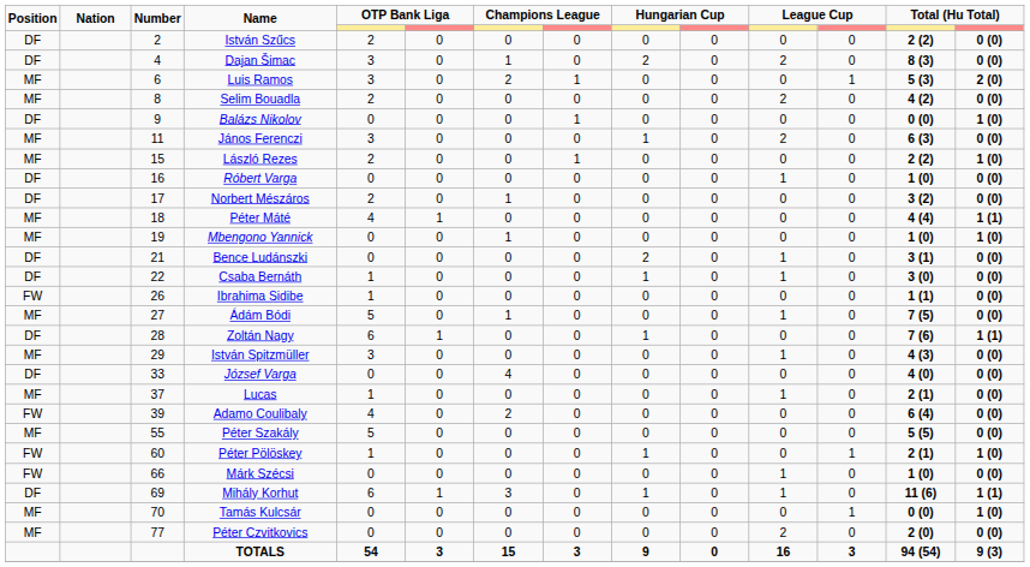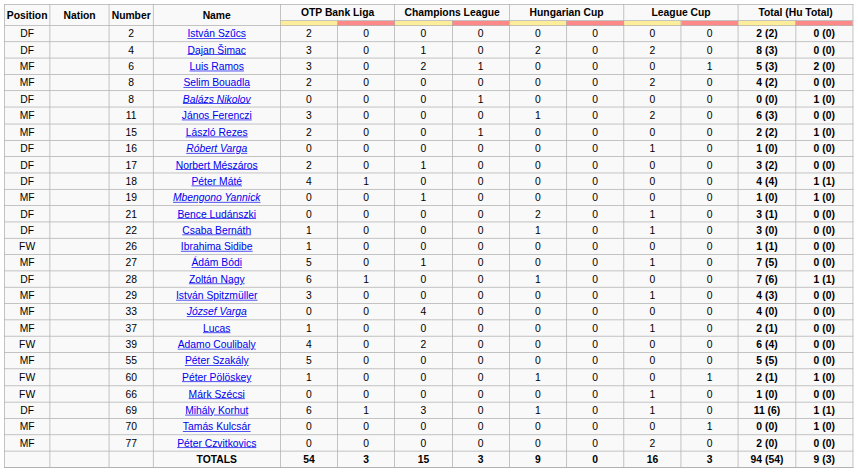 <table class="wikitable" style="font-size: 95%; text-align: center;">
 <tr>
 <td rowspan="2" width="5%" align="center"><strong>Position</strong></td>
 <td rowspan="2" width="7%" align="center"><strong>Nation</strong></td>
 <td rowspan="2" width="5%" align="center"><strong>Number</strong></td>
 <td rowspan="2" width="15%" align="center"><strong>Name</strong></td>
 <td colspan="2" align="center"><strong>OTP Bank Liga</strong></td>
 <td colspan="2" align="center"><strong>Champions League</strong></td>
 <td colspan="2" align="center"><strong>Hungarian Cup</strong></td>
 <td colspan="2" align="center"><strong>League Cup</strong></td>
 <td colspan="2" align="center"><strong>Total (Hu Total)</strong></td>
 </tr>
 <tr>
 <th width=60 style="background: #FFEE99"></th>
 <th width=60 style="background: #FF8888"></th>
 <th width=60 style="background: #FFEE99"></th>
 <th width=60 style="background: #FF8888"></th>
 <th width=60 style="background: #FFEE99"></th>
 <th width=60 style="background: #FF8888"></th>
 <th width=60 style="background: #FFEE99"></th>
 <th width=60 style="background: #FF8888"></th>
 <th width=60 style="background: #FFEE99"></th>
 <th width=60 style="background: #FF8888"></th>
 </tr>
 <tr>
 <td>DF</td>
 <td></td>
 <td>2</td>
 <td><a href='#'>István Szűcs</a></td>
 <td>2</td>
 <td>0</td>
 <td>0</td>
 <td>0</td>
 <td>0</td>
 <td>0</td>
 <td>0</td>
 <td>0</td>
 <td><strong>2 (2)</strong></td>
 <td><strong>0 (0)</strong></td>
 </tr>
 <tr>
 <td>DF</td>
 <td></td>
 <td>4</td>
 <td><a href='#'>Dajan Šimac</a></td>
 <td>3</td>
 <td>0</td>
 <td>1</td>
 <td>0</td>
 <td>2</td>
 <td>0</td>
 <td>2</td>
 <td>0</td>
 <td><strong>8 (3)</strong></td>
 <td><strong>0 (0)</strong></td>
 </tr>
 <tr>
 <td>MF</td>
 <td></td>
 <td>6</td>
 <td><a href='#'>Luis Ramos</a></td>
 <td>3</td>
 <td>0</td>
 <td>2</td>
 <td>1</td>
 <td>0</td>
 <td>0</td>
 <td>0</td>
 <td>1</td>
 <td><strong>5 (3)</strong></td>
 <td><strong>2 (0)</strong></td>
 </tr>
 <tr>
 <td>MF</td>
 <td></td>
 <td>8</td>
 <td><a href='#'>Selim Bouadla</a></td>
 <td>2</td>
 <td>0</td>
 <td>0</td>
 <td>0</td>
 <td>0</td>
 <td>0</td>
 <td>2</td>
 <td>0</td>
 <td><strong>4 (2)</strong></td>
 <td><strong>0 (0)</strong></td>
 </tr>
 <tr>
 <td>DF</td>
 <td></td>
-<td>9</td>
+<td>8</td>
 <td><em><a href='#'>Balázs Nikolov</a></em></td>
 <td>0</td>
 <td>0</td>
 <td>0</td>
 <td>1</td>
 <td>0</td>
 <td>0</td>
 <td>0</td>
 <td>0</td>
 <td><strong>0 (0)</strong></td>
 <td><strong>1 (0)</strong></td>
 </tr>
 <tr>
 <td>MF</td>
 <td></td>
 <td>11</td>
 <td><a href='#'>János Ferenczi</a></td>
 <td>3</td>
 <td>0</td>
 <td>0</td>
 <td>0</td>
 <td>1</td>
 <td>0</td>
 <td>2</td>
 <td>0</td>
 <td><strong>6 (3)</strong></td>
 <td><strong>0 (0)</strong></td>
 </tr>
 <tr>
 <td>MF</td>
 <td></td>
 <td>15</td>
 <td><a href='#'>László Rezes</a></td>
 <td>2</td>
 <td>0</td>
 <td>0</td>
 <td>1</td>
 <td>0</td>
 <td>0</td>
 <td>0</td>
 <td>0</td>
 <td><strong>2 (2)</strong></td>
 <td><strong>1 (0)</strong></td>
 </tr>
 <tr>
 <td>DF</td>
 <td></td>
 <td>16</td>
 <td><em><a href='#'>Róbert Varga</a></em></td>
 <td>0</td>
 <td>0</td>
 <td>0</td>
 <td>0</td>
 <td>0</td>
 <td>0</td>
 <td>1</td>
 <td>0</td>
 <td><strong>1 (0)</strong></td>
 <td><strong>0 (0)</strong></td>
 </tr>
 <tr>
 <td>DF</td>
 <td></td>
 <td>17</td>
 <td><a href='#'>Norbert Mészáros</a></td>
 <td>2</td>
 <td>0</td>
 <td>1</td>
 <td>0</td>
 <td>0</td>
 <td>0</td>
 <td>0</td>
 <td>0</td>
 <td><strong>3 (2)</strong></td>
 <td><strong>0 (0)</strong></td>
 </tr>
 <tr>
-<td>MF</td>
+<td>DF</td>
 <td></td>
 <td>18</td>
 <td><a href='#'>Péter Máté</a></td>
 <td>4</td>
 <td>1</td>
 <td>0</td>
 <td>0</td>
 <td>0</td>
 <td>0</td>
 <td>0</td>
 <td>0</td>
 <td><strong>4 (4)</strong></td>
 <td><strong>1 (1)</strong></td>
 </tr>
 <tr>
 <td>MF</td>
 <td></td>
 <td>19</td>
 <td><em><a href='#'>Mbengono Yannick</a></em></td>
 <td>0</td>
 <td>0</td>
 <td>1</td>
 <td>0</td>
 <td>0</td>
 <td>0</td>
 <td>0</td>
 <td>0</td>
 <td><strong>1 (0)</strong></td>
 <td><strong>1 (0)</strong></td>
 </tr>
 <tr>
 <td>DF</td>
 <td></td>
 <td>21</td>
 <td><a href='#'>Bence Ludánszki</a></td>
 <td>0</td>
 <td>0</td>
 <td>0</td>
 <td>0</td>
 <td>2</td>
 <td>0</td>
 <td>1</td>
 <td>0</td>
 <td><strong>3 (1)</strong></td>
 <td><strong>0 (0)</strong></td>
 </tr>
 <tr>
 <td>DF</td>
 <td></td>
 <td>22</td>
 <td><a href='#'>Csaba Bernáth</a></td>
 <td>1</td>
 <td>0</td>
 <td>0</td>
 <td>0</td>
 <td>1</td>
 <td>0</td>
 <td>1</td>
 <td>0</td>
 <td><strong>3 (0)</strong></td>
 <td><strong>0 (0)</strong></td>
 </tr>
 <tr>
 <td>FW</td>
 <td></td>
 <td>26</td>
 <td><a href='#'>Ibrahima Sidibe</a></td>
 <td>1</td>
 <td>0</td>
 <td>0</td>
 <td>0</td>
 <td>0</td>
 <td>0</td>
 <td>0</td>
 <td>0</td>
 <td><strong>1 (1)</strong></td>
 <td><strong>0 (0)</strong></td>
 </tr>
 <tr>
 <td>MF</td>
 <td></td>
 <td>27</td>
 <td><a href='#'>Ádám Bódi</a></td>
 <td>5</td>
 <td>0</td>
 <td>1</td>
 <td>0</td>
 <td>0</td>
 <td>0</td>
 <td>1</td>
 <td>0</td>
 <td><strong>7 (5)</strong></td>
 <td><strong>0 (0)</strong></td>
 </tr>
 <tr>
 <td>DF</td>
 <td></td>
 <td>28</td>
 <td><a href='#'>Zoltán Nagy</a></td>
 <td>6</td>
 <td>1</td>
 <td>0</td>
 <td>0</td>
 <td>1</td>
 <td>0</td>
 <td>0</td>
 <td>0</td>
 <td><strong>7 (6)</strong></td>
 <td><strong>1 (1)</strong></td>
 </tr>
 <tr>
 <td>MF</td>
 <td></td>
 <td>29</td>
 <td><a href='#'>István Spitzmüller</a></td>
 <td>3</td>
 <td>0</td>
 <td>0</td>
 <td>0</td>
 <td>0</td>
 <td>0</td>
 <td>1</td>
 <td>0</td>
 <td><strong>4 (3)</strong></td>
 <td><strong>0 (0)</strong></td>
 </tr>
 <tr>
-<td>DF</td>
+<td>MF</td>
 <td></td>
 <td>33</td>
 <td><em><a href='#'>József Varga</a></em></td>
 <td>0</td>
 <td>0</td>
 <td>4</td>
 <td>0</td>
 <td>0</td>
 <td>0</td>
 <td>0</td>
 <td>0</td>
 <td><strong>4 (0)</strong></td>
 <td><strong>0 (0)</strong></td>
 </tr>
 <tr>
 <td>MF</td>
 <td></td>
 <td>37</td>
 <td><a href='#'>Lucas</a></td>
 <td>1</td>
 <td>0</td>
 <td>0</td>
 <td>0</td>
 <td>0</td>
 <td>0</td>
 <td>1</td>
 <td>0</td>
 <td><strong>2 (1)</strong></td>
 <td><strong>0 (0)</strong></td>
 </tr>
 <tr>
 <td>FW</td>
 <td></td>
 <td>39</td>
 <td><a href='#'>Adamo Coulibaly</a></td>
 <td>4</td>
 <td>0</td>
 <td>2</td>
 <td>0</td>
 <td>0</td>
 <td>0</td>
 <td>0</td>
 <td>0</td>
 <td><strong>6 (4)</strong></td>
 <td><strong>0 (0)</strong></td>
 </tr>
 <tr>
 <td>MF</td>
 <td></td>
 <td>55</td>
 <td><a href='#'>Péter Szakály</a></td>
 <td>5</td>
 <td>0</td>
 <td>0</td>
 <td>0</td>
 <td>0</td>
 <td>0</td>
 <td>0</td>
 <td>0</td>
 <td><strong>5 (5)</strong></td>
 <td><strong>0 (0)</strong></td>
 </tr>
 <tr>
 <td>FW</td>
 <td></td>
 <td>60</td>
 <td><a href='#'>Péter Pölöskey</a></td>
 <td>1</td>
 <td>0</td>
 <td>0</td>
 <td>0</td>
 <td>1</td>
 <td>0</td>
 <td>0</td>
 <td>1</td>
 <td><strong>2 (1)</strong></td>
 <td><strong>1 (0)</strong></td>
 </tr>
 <tr>
 <td>FW</td>
 <td></td>
 <td>66</td>
 <td><a href='#'>Márk Szécsi</a></td>
 <td>0</td>
 <td>0</td>
 <td>0</td>
 <td>0</td>
 <td>0</td>
 <td>0</td>
 <td>1</td>
 <td>0</td>
 <td><strong>1 (0)</strong></td>
 <td><strong>0 (0)</strong></td>
 </tr>
 <tr>
 <td>DF</td>
 <td></td>
 <td>69</td>
 <td><a href='#'>Mihály Korhut</a></td>
 <td>6</td>
 <td>1</td>
 <td>3</td>
 <td>0</td>
 <td>1</td>
 <td>0</td>
 <td>1</td>
 <td>0</td>
 <td><strong>11 (6)</strong></td>
 <td><strong>1 (1)</strong></td>
 </tr>
 <tr>
 <td>MF</td>
 <td></td>
 <td>70</td>
 <td><a href='#'>Tamás Kulcsár</a></td>
 <td>0</td>
 <td>0</td>
 <td>0</td>
 <td>0</td>
 <td>0</td>
 <td>0</td>
 <td>0</td>
 <td>1</td>
 <td><strong>0 (0)</strong></td>
 <td><strong>1 (0)</strong></td>
 </tr>
 <tr>
 <td>MF</td>
 <td></td>
 <td>77</td>
 <td><a href='#'>Péter Czvitkovics</a></td>
 <td>0</td>
 <td>0</td>
 <td>0</td>
 <td>0</td>
 <td>0</td>
 <td>0</td>
 <td>2</td>
 <td>0</td>
 <td><strong>2 (0)</strong></td>
 <td><strong>0 (0)</strong></td>
 </tr>
 <tr>
 <td></td>
 <td></td>
 <td></td>
 <td><strong>TOTALS</strong></td>
 <td><strong>54</strong></td>
 <td><strong>3</strong></td>
 <td><strong>15</strong></td>
 <td><strong>3</strong></td>
 <td><strong>9</strong></td>
 <td><strong>0</strong></td>
 <td><strong>16</strong></td>
 <td><strong>3</strong></td>
 <td><strong>94 (54)</strong></td>
 <td><strong>9 (3)</strong></td>
 </tr>
 <tr>
 </tr>
 </table>
